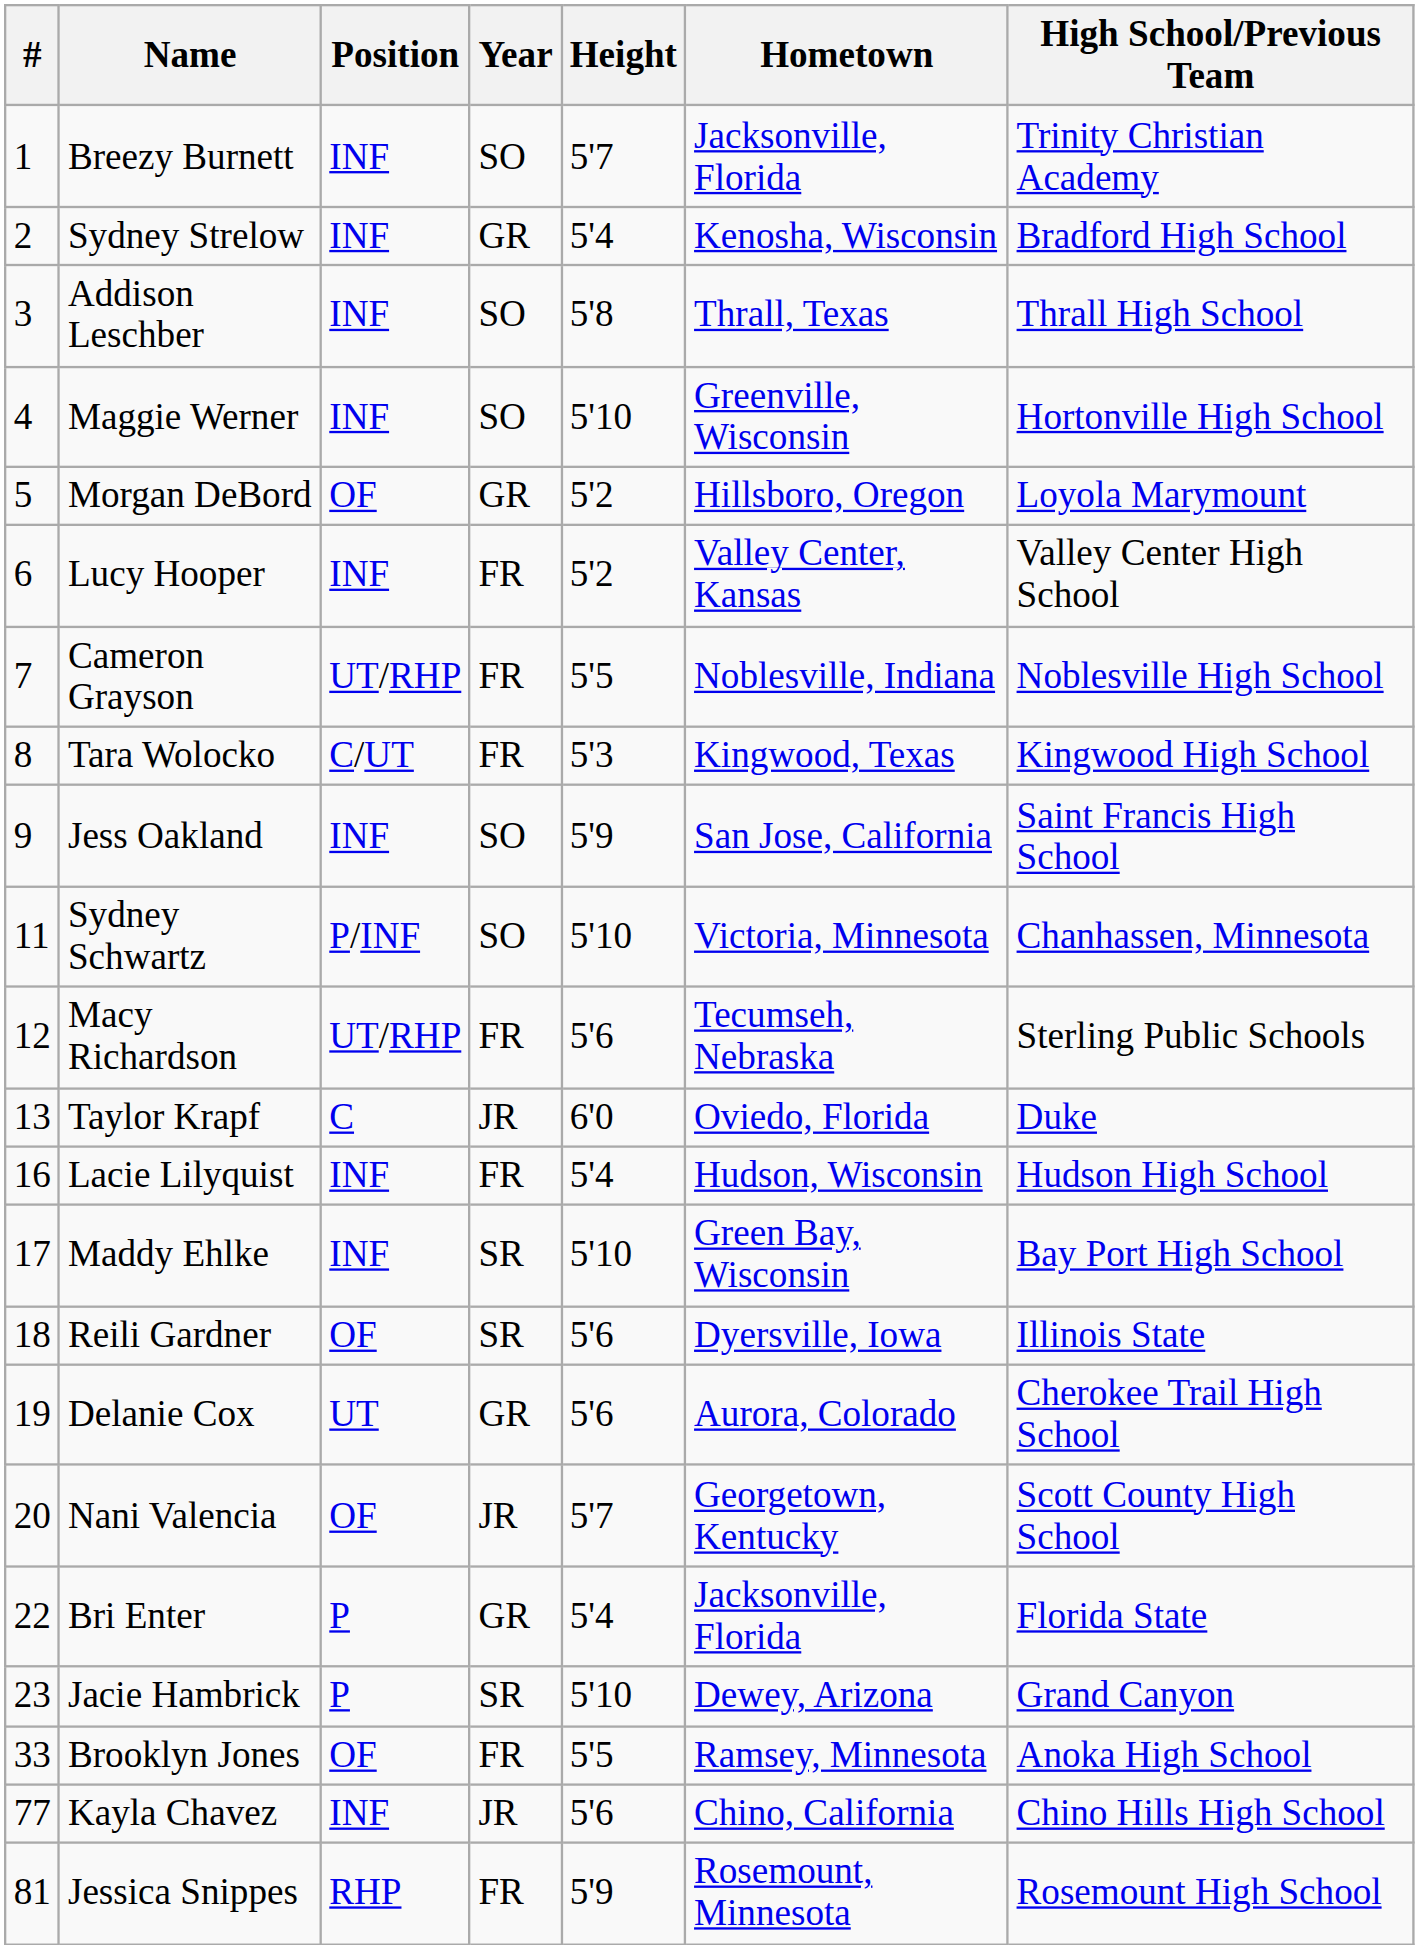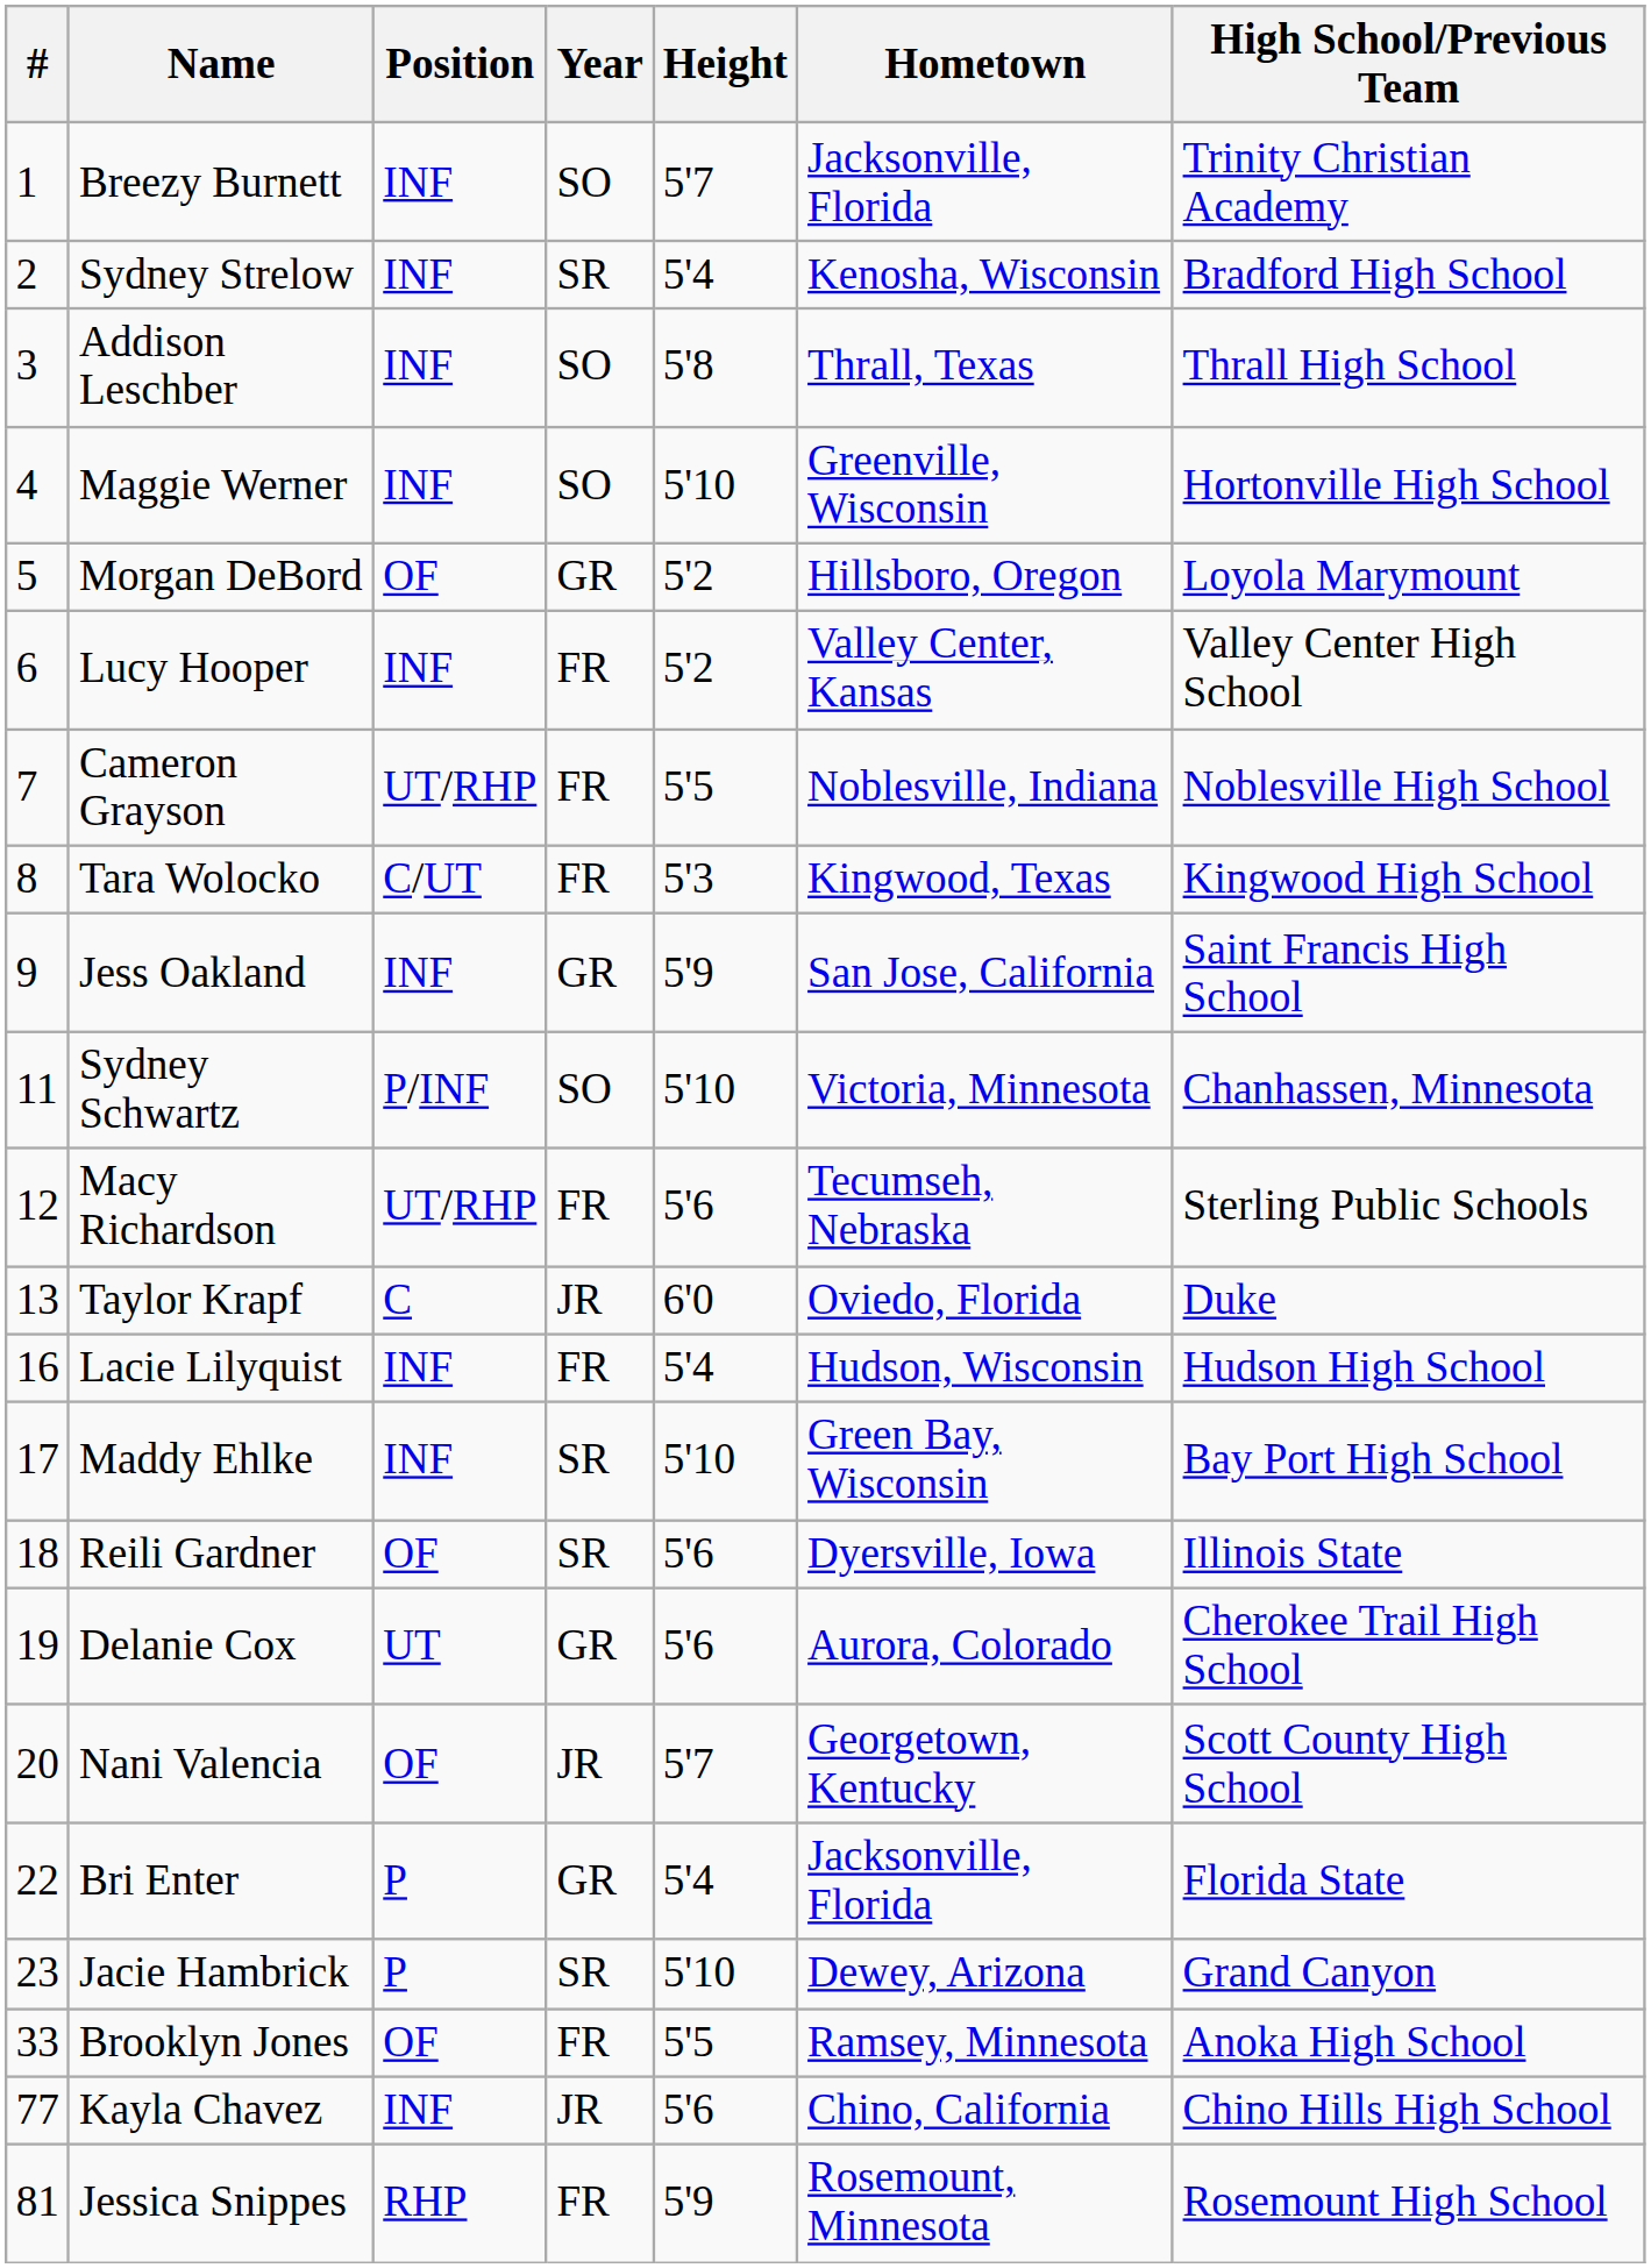 <table class="wikitable">
 <tr>
 <th>#</th>
 <th>Name</th>
 <th>Position</th>
 <th>Year</th>
 <th>Height</th>
 <th>Hometown</th>
 <th>High School/Previous Team</th>
 </tr>
 <tr>
 <td>1</td>
 <td>Breezy Burnett</td>
 <td><a href='#'>INF</a></td>
 <td>SO</td>
 <td>5'7</td>
 <td><a href='#'>Jacksonville, Florida</a></td>
 <td><a href='#'>Trinity Christian Academy</a></td>
 </tr>
 <tr>
 <td>2</td>
 <td>Sydney Strelow</td>
 <td><a href='#'>INF</a></td>
-<td>GR</td>
+<td>SR</td>
 <td>5'4</td>
 <td><a href='#'>Kenosha, Wisconsin</a></td>
 <td><a href='#'>Bradford High School</a></td>
 </tr>
 <tr>
 <td>3</td>
 <td>Addison Leschber</td>
 <td><a href='#'>INF</a></td>
 <td>SO</td>
 <td>5'8</td>
 <td><a href='#'>Thrall, Texas</a></td>
 <td><a href='#'>Thrall High School</a></td>
 </tr>
 <tr>
 <td>4</td>
 <td>Maggie Werner</td>
 <td><a href='#'>INF</a></td>
 <td>SO</td>
 <td>5'10</td>
 <td><a href='#'>Greenville, Wisconsin</a></td>
 <td><a href='#'>Hortonville High School</a></td>
 </tr>
 <tr>
 <td>5</td>
 <td>Morgan DeBord</td>
 <td><a href='#'>OF</a></td>
 <td>GR</td>
 <td>5'2</td>
 <td><a href='#'>Hillsboro, Oregon</a></td>
 <td><a href='#'>Loyola Marymount</a></td>
 </tr>
 <tr>
 <td>6</td>
 <td>Lucy Hooper</td>
 <td><a href='#'>INF</a></td>
 <td>FR</td>
 <td>5'2</td>
 <td><a href='#'>Valley Center, Kansas</a></td>
 <td>Valley Center High School</td>
 </tr>
 <tr>
 <td>7</td>
 <td>Cameron Grayson</td>
 <td><a href='#'>UT</a>/<a href='#'>RHP</a></td>
 <td>FR</td>
 <td>5'5</td>
 <td><a href='#'>Noblesville, Indiana</a></td>
 <td><a href='#'>Noblesville High School</a></td>
 </tr>
 <tr>
 <td>8</td>
 <td>Tara Wolocko</td>
 <td><a href='#'>C</a>/<a href='#'>UT</a></td>
 <td>FR</td>
 <td>5'3</td>
 <td><a href='#'>Kingwood, Texas</a></td>
 <td><a href='#'>Kingwood High School</a></td>
 </tr>
 <tr>
 <td>9</td>
 <td>Jess Oakland</td>
 <td><a href='#'>INF</a></td>
-<td>SO</td>
+<td>GR</td>
 <td>5'9</td>
 <td><a href='#'>San Jose, California</a></td>
 <td><a href='#'>Saint Francis High School</a></td>
 </tr>
 <tr>
 <td>11</td>
 <td>Sydney Schwartz</td>
 <td><a href='#'>P</a>/<a href='#'>INF</a></td>
 <td>SO</td>
 <td>5'10</td>
 <td><a href='#'>Victoria, Minnesota</a></td>
 <td><a href='#'>Chanhassen, Minnesota</a></td>
 </tr>
 <tr>
 <td>12</td>
 <td>Macy Richardson</td>
 <td><a href='#'>UT</a>/<a href='#'>RHP</a></td>
 <td>FR</td>
 <td>5'6</td>
 <td><a href='#'>Tecumseh, Nebraska</a></td>
 <td>Sterling Public Schools</td>
 </tr>
 <tr>
 <td>13</td>
 <td>Taylor Krapf</td>
 <td><a href='#'>C</a></td>
 <td>JR</td>
 <td>6'0</td>
 <td><a href='#'>Oviedo, Florida</a></td>
 <td><a href='#'>Duke</a></td>
 </tr>
 <tr>
 <td>16</td>
 <td>Lacie Lilyquist</td>
 <td><a href='#'>INF</a></td>
 <td>FR</td>
 <td>5'4</td>
 <td><a href='#'>Hudson, Wisconsin</a></td>
 <td><a href='#'>Hudson High School</a></td>
 </tr>
 <tr>
 <td>17</td>
 <td>Maddy Ehlke</td>
 <td><a href='#'>INF</a></td>
 <td>SR</td>
 <td>5'10</td>
 <td><a href='#'>Green Bay, Wisconsin</a></td>
 <td><a href='#'>Bay Port High School</a></td>
 </tr>
 <tr>
 <td>18</td>
 <td>Reili Gardner</td>
 <td><a href='#'>OF</a></td>
 <td>SR</td>
 <td>5'6</td>
 <td><a href='#'>Dyersville, Iowa</a></td>
 <td><a href='#'>Illinois State</a></td>
 </tr>
 <tr>
 <td>19</td>
 <td>Delanie Cox</td>
 <td><a href='#'>UT</a></td>
 <td>GR</td>
 <td>5'6</td>
 <td><a href='#'>Aurora, Colorado</a></td>
 <td><a href='#'>Cherokee Trail High School</a></td>
 </tr>
 <tr>
 <td>20</td>
 <td>Nani Valencia</td>
 <td><a href='#'>OF</a></td>
 <td>JR</td>
 <td>5'7</td>
 <td><a href='#'>Georgetown, Kentucky</a></td>
 <td><a href='#'>Scott County High School</a></td>
 </tr>
 <tr>
 <td>22</td>
 <td>Bri Enter</td>
 <td><a href='#'>P</a></td>
 <td>GR</td>
 <td>5'4</td>
 <td><a href='#'>Jacksonville, Florida</a></td>
 <td><a href='#'>Florida State</a></td>
 </tr>
 <tr>
 <td>23</td>
 <td>Jacie Hambrick</td>
 <td><a href='#'>P</a></td>
 <td>SR</td>
 <td>5'10</td>
 <td><a href='#'>Dewey, Arizona</a></td>
 <td><a href='#'>Grand Canyon</a></td>
 </tr>
 <tr>
 <td>33</td>
 <td>Brooklyn Jones</td>
 <td><a href='#'>OF</a></td>
 <td>FR</td>
 <td>5'5</td>
 <td><a href='#'>Ramsey, Minnesota</a></td>
 <td><a href='#'>Anoka High School</a></td>
 </tr>
 <tr>
 <td>77</td>
 <td>Kayla Chavez</td>
 <td><a href='#'>INF</a></td>
 <td>JR</td>
 <td>5'6</td>
 <td><a href='#'>Chino, California</a></td>
 <td><a href='#'>Chino Hills High School</a></td>
 </tr>
 <tr>
 <td>81</td>
 <td>Jessica Snippes</td>
 <td><a href='#'>RHP</a></td>
 <td>FR</td>
 <td>5'9</td>
 <td><a href='#'>Rosemount, Minnesota</a></td>
 <td><a href='#'>Rosemount High School</a></td>
 </tr>
 </table>
